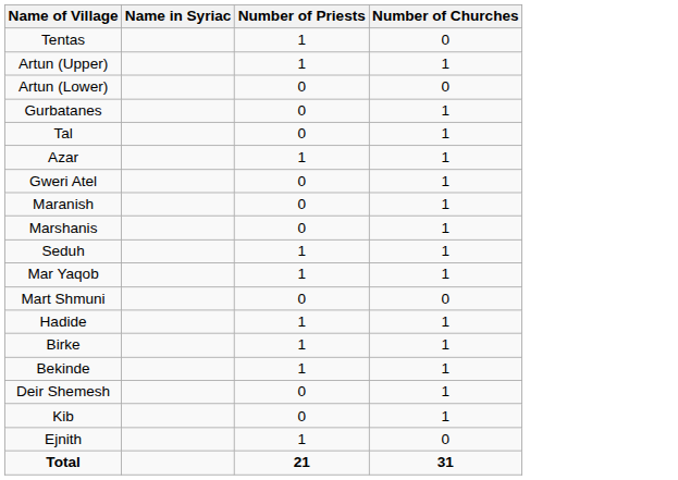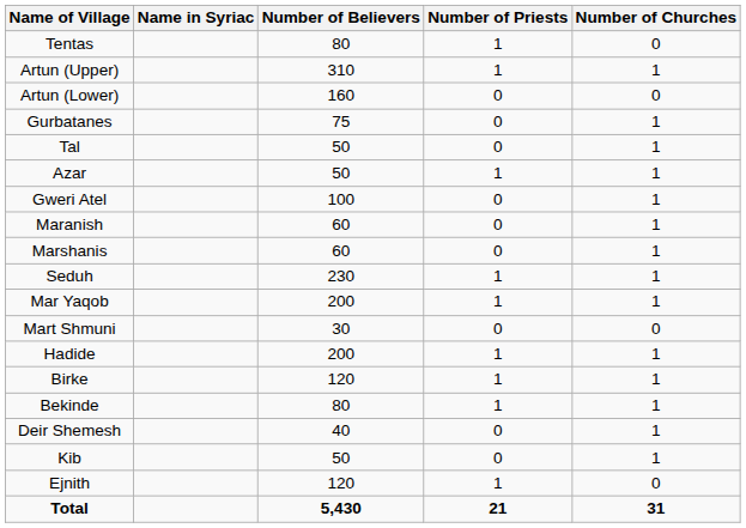 <table class="wikitable" style="text-align:center">
 <tr>
 <th>Name of Village</th>
 <th>Name in Syriac</th>
+<th>Number of Believers</th>
 <th>Number of Priests</th>
 <th>Number of Churches</th>
 </tr>
 <tr>
 <td>Tentas</td>
 <td></td>
+<td>80</td>
 <td>1</td>
 <td>0</td>
 </tr>
 <tr>
 <td>Artun (Upper)</td>
 <td></td>
+<td>310</td>
 <td>1</td>
 <td>1</td>
 </tr>
 <tr>
 <td>Artun (Lower)</td>
 <td></td>
+<td>160</td>
 <td>0</td>
 <td>0</td>
 </tr>
 <tr>
 <td>Gurbatanes</td>
 <td></td>
+<td>75</td>
 <td>0</td>
 <td>1</td>
 </tr>
 <tr>
 <td>Tal</td>
 <td></td>
+<td>50</td>
 <td>0</td>
 <td>1</td>
 </tr>
 <tr>
 <td>Azar</td>
 <td></td>
+<td>50</td>
 <td>1</td>
 <td>1</td>
 </tr>
 <tr>
 <td>Gweri Atel</td>
 <td></td>
+<td>100</td>
 <td>0</td>
 <td>1</td>
 </tr>
 <tr>
 <td>Maranish</td>
 <td></td>
+<td>60</td>
 <td>0</td>
 <td>1</td>
 </tr>
 <tr>
 <td>Marshanis</td>
 <td></td>
+<td>60</td>
 <td>0</td>
 <td>1</td>
 </tr>
 <tr>
 <td>Seduh</td>
 <td></td>
+<td>230</td>
 <td>1</td>
 <td>1</td>
 </tr>
 <tr>
 <td>Mar Yaqob</td>
 <td></td>
+<td>200</td>
 <td>1</td>
 <td>1</td>
 </tr>
 <tr>
 <td>Mart Shmuni</td>
 <td></td>
+<td>30</td>
 <td>0</td>
 <td>0</td>
 </tr>
 <tr>
 <td>Hadide</td>
 <td></td>
+<td>200</td>
 <td>1</td>
 <td>1</td>
 </tr>
 <tr>
 <td>Birke</td>
 <td></td>
+<td>120</td>
 <td>1</td>
 <td>1</td>
 </tr>
 <tr>
 <td>Bekinde</td>
 <td></td>
+<td>80</td>
 <td>1</td>
 <td>1</td>
 </tr>
 <tr>
 <td>Deir Shemesh</td>
 <td></td>
+<td>40</td>
 <td>0</td>
 <td>1</td>
 </tr>
 <tr>
 <td>Kib</td>
 <td></td>
+<td>50</td>
 <td>0</td>
 <td>1</td>
 </tr>
 <tr>
 <td>Ejnith</td>
 <td></td>
+<td>120</td>
 <td>1</td>
 <td>0</td>
 </tr>
 <tr>
 <td><strong>Total</strong></td>
 <td></td>
+<td><strong>5,430</strong></td>
 <td><strong>21</strong></td>
 <td><strong>31</strong></td>
 </tr>
 </table>
